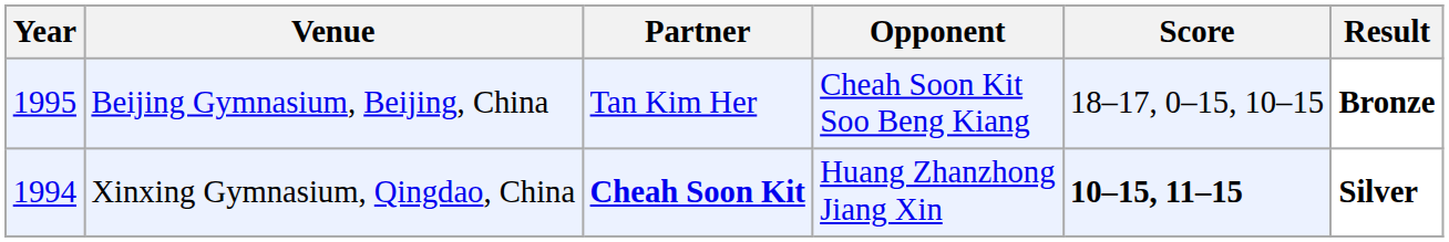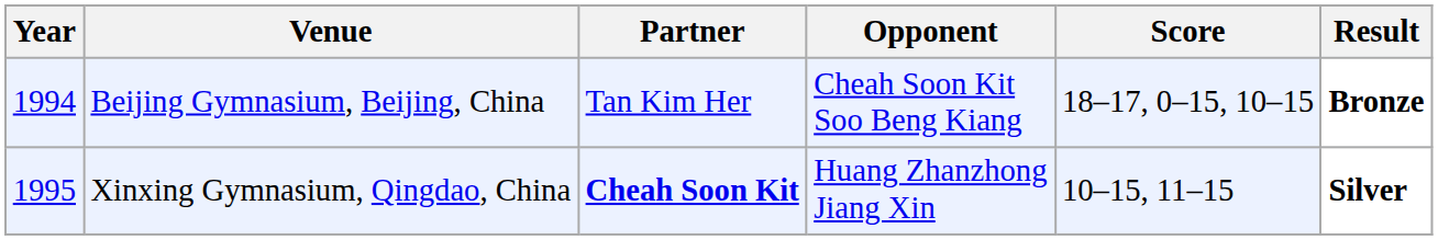 <table class="sortable wikitable" style="font-size: 90%;">
 <tr>
 <th>Year</th>
 <th>Venue</th>
 <th>Partner</th>
 <th>Opponent</th>
 <th>Score</th>
 <th>Result</th>
 </tr>
 <tr style="background:#ECF2FF">
-<td align="center"><a href='#'>1995</a></td>
+<td align="center"><a href='#'>1994</a></td>
 <td align="left"><a href='#'>Beijing Gymnasium</a>, <a href='#'>Beijing</a>, China</td>
 <td align="left"> <a href='#'>Tan Kim Her</a></td>
 <td align="left"> <a href='#'>Cheah Soon Kit</a> <br>  <a href='#'>Soo Beng Kiang</a></td>
 <td align="left">18–17, 0–15, 10–15</td>
 <td style="text-align:left; background:white"> <strong>Bronze</strong></td>
 </tr>
 <tr style="background:#ECF2FF">
-<td align="center"><a href='#'>1994</a></td>
+<td align="center"><a href='#'>1995</a></td>
 <td align="left">Xinxing Gymnasium, <a href='#'>Qingdao</a>, China</td>
 <td align="left"><strong> <a href='#'>Cheah Soon Kit</a></strong></td>
 <td align="left"> <a href='#'>Huang Zhanzhong</a> <br>  <a href='#'>Jiang Xin</a></td>
-<td align="left"><strong>10–15, 11–15</strong></td>
+<td align="left">10–15, 11–15</td>
 <td style="text-align:left; background:white"> <strong>Silver</strong></td>
 </tr>
 </table>
